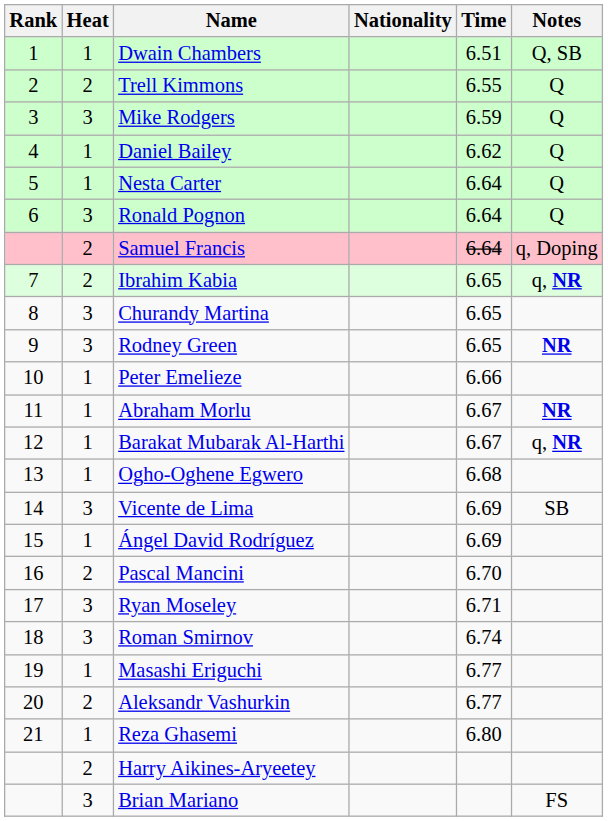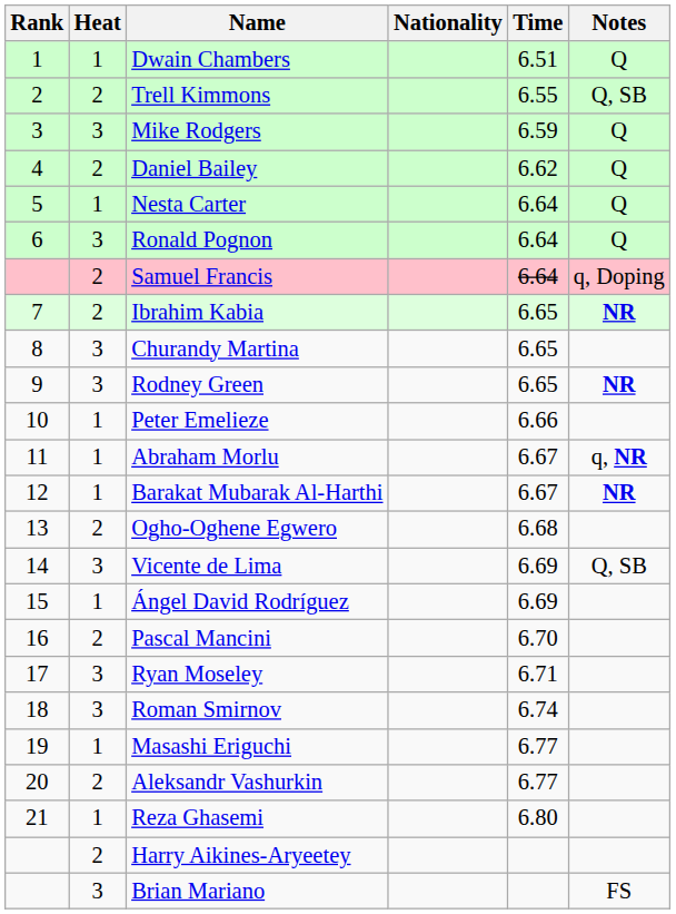 <table class="wikitable sortable" style="text-align:center">
 <tr>
 <th>Rank</th>
 <th>Heat</th>
 <th>Name</th>
 <th>Nationality</th>
 <th>Time</th>
 <th>Notes</th>
 </tr>
 <tr bgcolor=ccffcc>
 <td>1</td>
 <td>1</td>
 <td align=left><a href='#'>Dwain Chambers</a></td>
 <td align=left></td>
 <td>6.51</td>
-<td>Q, SB</td>
+<td>Q</td>
 </tr>
 <tr bgcolor=ccffcc>
 <td>2</td>
 <td>2</td>
 <td align=left><a href='#'>Trell Kimmons</a></td>
 <td align=left></td>
 <td>6.55</td>
-<td>Q</td>
+<td>Q, SB</td>
 </tr>
 <tr bgcolor=ccffcc>
 <td>3</td>
 <td>3</td>
 <td align=left><a href='#'>Mike Rodgers</a></td>
 <td align=left></td>
 <td>6.59</td>
 <td>Q</td>
 </tr>
 <tr bgcolor=ccffcc>
 <td>4</td>
-<td>1</td>
+<td>2</td>
 <td align=left><a href='#'>Daniel Bailey</a></td>
 <td align=left></td>
 <td>6.62</td>
 <td>Q</td>
 </tr>
 <tr bgcolor=ccffcc>
 <td>5</td>
 <td>1</td>
 <td align=left><a href='#'>Nesta Carter</a></td>
 <td align=left></td>
 <td>6.64</td>
 <td>Q</td>
 </tr>
 <tr bgcolor=ccffcc>
 <td>6</td>
 <td>3</td>
 <td align=left><a href='#'>Ronald Pognon</a></td>
 <td align=left></td>
 <td>6.64</td>
 <td>Q</td>
 </tr>
 <tr bgcolor=pink>
 <td></td>
 <td>2</td>
 <td align=left><a href='#'>Samuel Francis</a></td>
 <td align=left></td>
 <td><s>6.64  </s></td>
 <td>q, Doping</td>
 </tr>
 <tr bgcolor=ddffdd>
 <td>7</td>
 <td>2</td>
 <td align=left><a href='#'>Ibrahim Kabia</a></td>
 <td align=left></td>
 <td>6.65</td>
-<td>q, <strong><a href='#'>NR</a></strong></td>
+<td><strong><a href='#'>NR</a></strong></td>
 </tr>
 <tr>
 <td>8</td>
 <td>3</td>
 <td align=left><a href='#'>Churandy Martina</a></td>
 <td align=left></td>
 <td>6.65</td>
 <td></td>
 </tr>
 <tr>
 <td>9</td>
 <td>3</td>
 <td align=left><a href='#'>Rodney Green</a></td>
 <td align=left></td>
 <td>6.65</td>
 <td><strong><a href='#'>NR</a></strong></td>
 </tr>
 <tr>
 <td>10</td>
 <td>1</td>
 <td align=left><a href='#'>Peter Emelieze</a></td>
 <td align=left></td>
 <td>6.66</td>
 <td></td>
 </tr>
 <tr>
 <td>11</td>
 <td>1</td>
 <td align=left><a href='#'>Abraham Morlu</a></td>
 <td align=left></td>
 <td>6.67</td>
-<td><strong><a href='#'>NR</a></strong></td>
+<td>q, <strong><a href='#'>NR</a></strong></td>
 </tr>
 <tr>
 <td>12</td>
 <td>1</td>
 <td align=left><a href='#'>Barakat Mubarak Al-Harthi</a></td>
 <td align=left></td>
 <td>6.67</td>
-<td>q, <strong><a href='#'>NR</a></strong></td>
+<td><strong><a href='#'>NR</a></strong></td>
 </tr>
 <tr>
 <td>13</td>
-<td>1</td>
+<td>2</td>
 <td align=left><a href='#'>Ogho-Oghene Egwero</a></td>
 <td align=left></td>
 <td>6.68</td>
 <td></td>
 </tr>
 <tr>
 <td>14</td>
 <td>3</td>
 <td align=left><a href='#'>Vicente de Lima</a></td>
 <td align=left></td>
 <td>6.69</td>
-<td>SB</td>
+<td>Q, SB</td>
 </tr>
 <tr>
 <td>15</td>
 <td>1</td>
 <td align=left><a href='#'>Ángel David Rodríguez</a></td>
 <td align=left></td>
 <td>6.69</td>
 <td></td>
 </tr>
 <tr>
 <td>16</td>
 <td>2</td>
 <td align=left><a href='#'>Pascal Mancini</a></td>
 <td align=left></td>
 <td>6.70</td>
 <td></td>
 </tr>
 <tr>
 <td>17</td>
 <td>3</td>
 <td align=left><a href='#'>Ryan Moseley</a></td>
 <td align=left></td>
 <td>6.71</td>
 <td></td>
 </tr>
 <tr>
 <td>18</td>
 <td>3</td>
 <td align=left><a href='#'>Roman Smirnov</a></td>
 <td align=left></td>
 <td>6.74</td>
 <td></td>
 </tr>
 <tr>
 <td>19</td>
 <td>1</td>
 <td align=left><a href='#'>Masashi Eriguchi</a></td>
 <td align=left></td>
 <td>6.77</td>
 <td></td>
 </tr>
 <tr>
 <td>20</td>
 <td>2</td>
 <td align=left><a href='#'>Aleksandr Vashurkin</a></td>
 <td align=left></td>
 <td>6.77</td>
 <td></td>
 </tr>
 <tr>
 <td>21</td>
 <td>1</td>
 <td align=left><a href='#'>Reza Ghasemi</a></td>
 <td align=left></td>
 <td>6.80</td>
 <td></td>
 </tr>
 <tr>
 <td></td>
 <td>2</td>
 <td align=left><a href='#'>Harry Aikines-Aryeetey</a></td>
 <td align=left></td>
 <td></td>
 <td></td>
 </tr>
 <tr>
 <td></td>
 <td>3</td>
 <td align=left><a href='#'>Brian Mariano</a></td>
 <td align=left></td>
 <td></td>
 <td>FS</td>
 </tr>
 </table>
